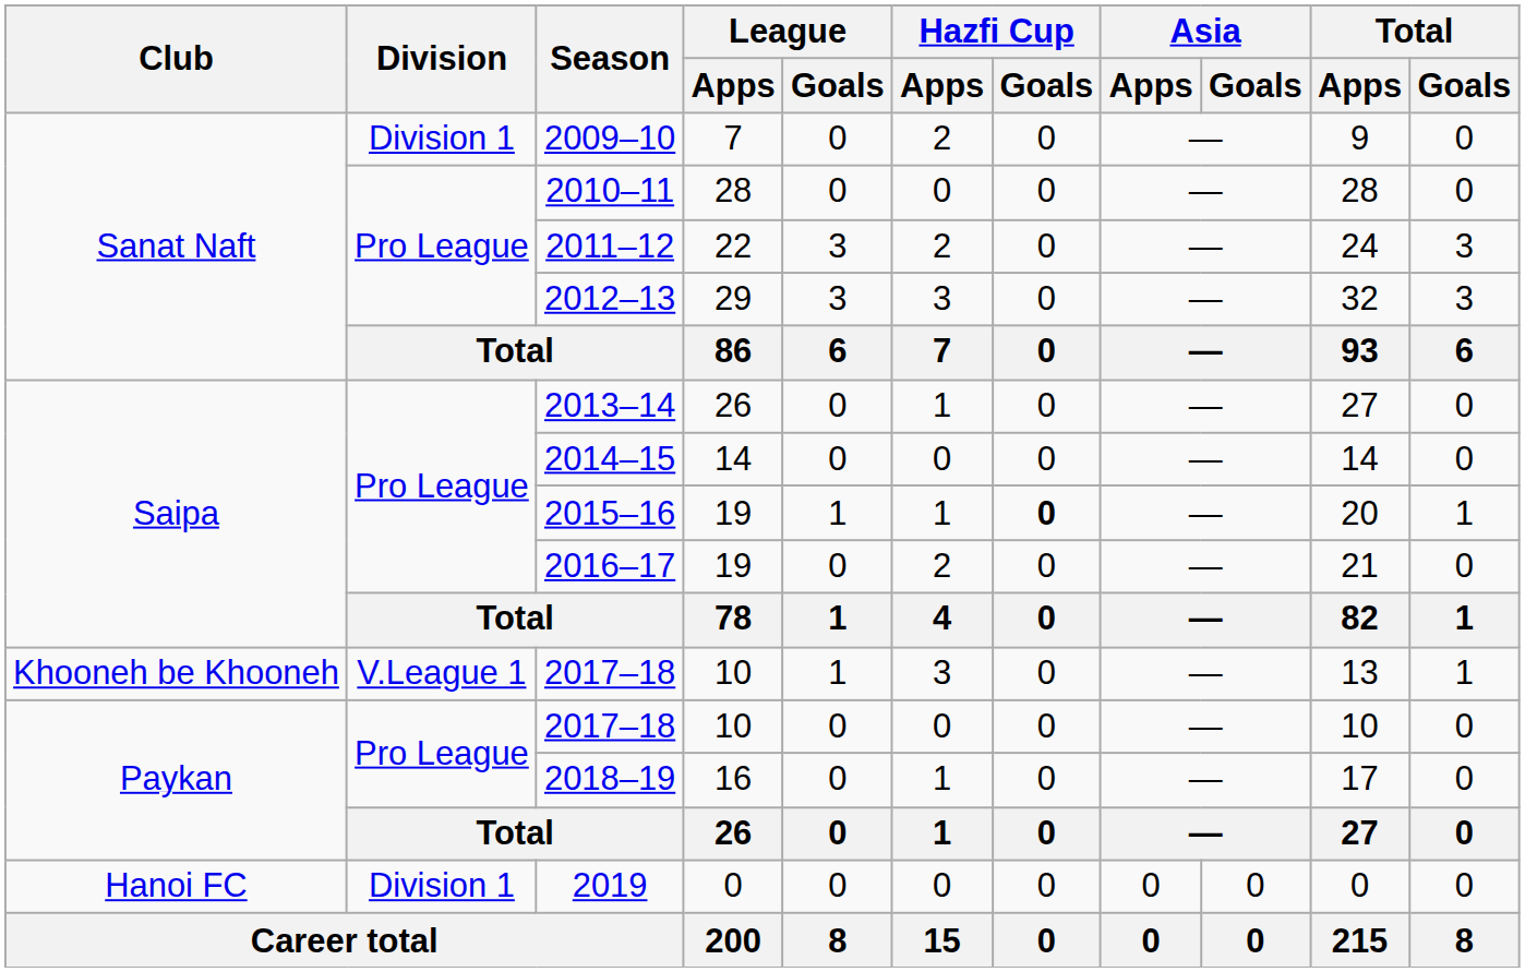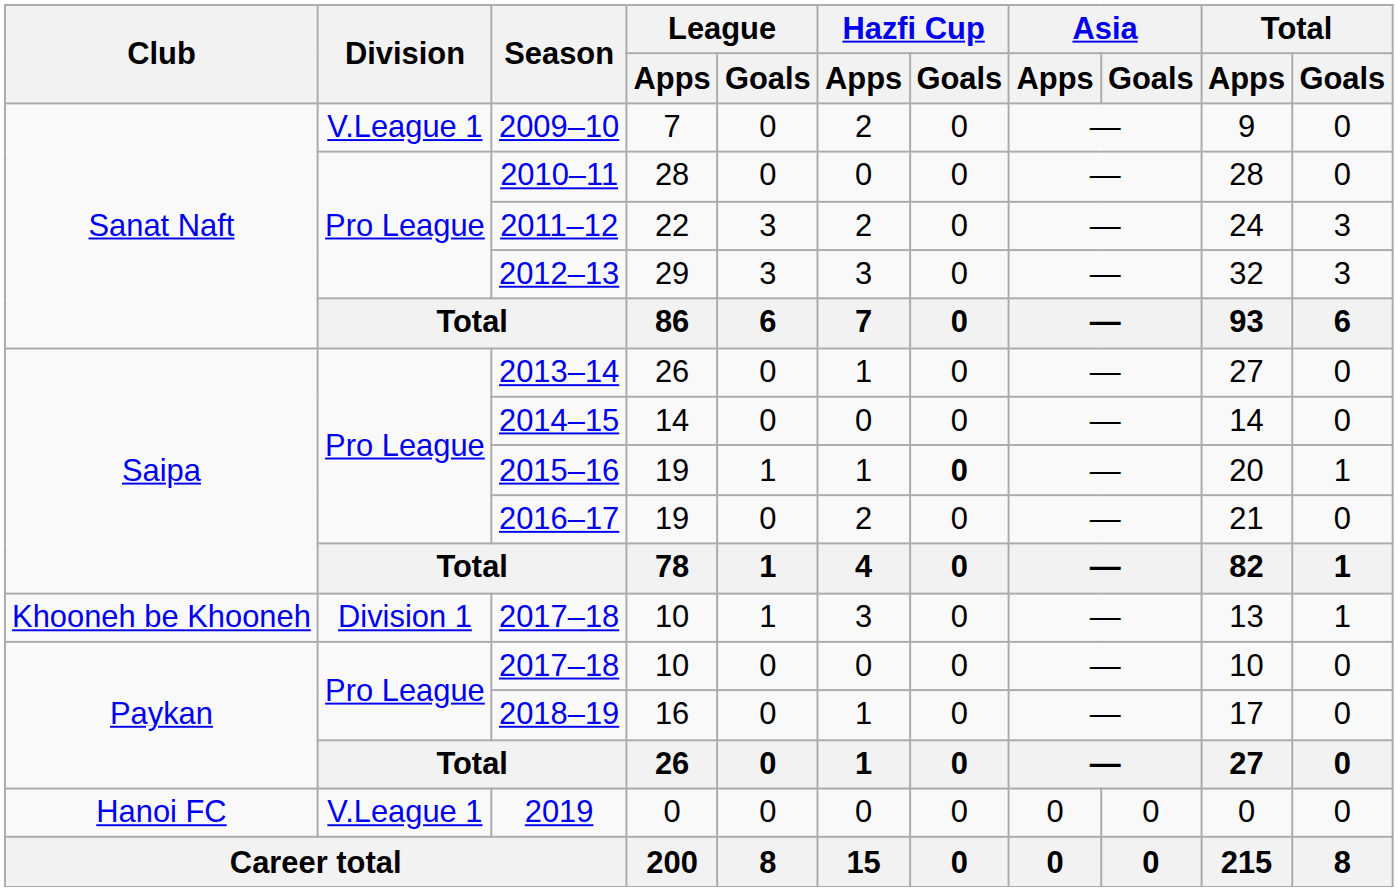 <table class="wikitable" style="text-align: center;">
 <tr>
 <th rowspan="2">Club</th>
 <th rowspan="2">Division</th>
 <th rowspan="2">Season</th>
 <th colspan="2">League</th>
 <th colspan="2"><a href='#'>Hazfi Cup</a></th>
 <th colspan="2"><a href='#'>Asia</a></th>
 <th colspan="2">Total</th>
 </tr>
 <tr>
 <th>Apps</th>
 <th>Goals</th>
 <th>Apps</th>
 <th>Goals</th>
 <th>Apps</th>
 <th>Goals</th>
 <th>Apps</th>
 <th>Goals</th>
 </tr>
 <tr>
 <td rowspan="5"><a href='#'>Sanat Naft</a></td>
-<td><a href='#'>Division 1</a></td>
+<td><a href='#'>V.League 1</a></td>
 <td><a href='#'>2009–10</a></td>
 <td>7</td>
 <td>0</td>
 <td>2</td>
 <td>0</td>
 <td colspan=2>—</td>
 <td>9</td>
 <td>0</td>
 </tr>
 <tr>
 <td rowspan="3"><a href='#'>Pro League</a></td>
 <td><a href='#'>2010–11</a></td>
 <td>28</td>
 <td>0</td>
 <td>0</td>
 <td>0</td>
 <td colspan=2>—</td>
 <td>28</td>
 <td>0</td>
 </tr>
 <tr>
 <td><a href='#'>2011–12</a></td>
 <td>22</td>
 <td>3</td>
 <td>2</td>
 <td>0</td>
 <td colspan=2>—</td>
 <td>24</td>
 <td>3</td>
 </tr>
 <tr>
 <td><a href='#'>2012–13</a></td>
 <td>29</td>
 <td>3</td>
 <td>3</td>
 <td>0</td>
 <td colspan=2>—</td>
 <td>32</td>
 <td>3</td>
 </tr>
 <tr>
 <th colspan=2>Total</th>
 <th>86</th>
 <th>6</th>
 <th>7</th>
 <th>0</th>
 <th colspan=2>—</th>
 <th>93</th>
 <th>6</th>
 </tr>
 <tr>
 <td rowspan="5"><a href='#'>Saipa</a></td>
 <td rowspan="4"><a href='#'>Pro League</a></td>
 <td><a href='#'>2013–14</a></td>
 <td>26</td>
 <td>0</td>
 <td>1</td>
 <td>0</td>
 <td colspan=2>—</td>
 <td>27</td>
 <td>0</td>
 </tr>
 <tr>
 <td><a href='#'>2014–15</a></td>
 <td>14</td>
 <td>0</td>
 <td>0</td>
 <td>0</td>
 <td colspan=2>—</td>
 <td>14</td>
 <td>0</td>
 </tr>
 <tr>
 <td><a href='#'>2015–16</a></td>
 <td>19</td>
 <td>1</td>
 <td>1</td>
 <td><strong>0</strong></td>
 <td colspan=2>—</td>
 <td>20</td>
 <td>1</td>
 </tr>
 <tr>
 <td><a href='#'>2016–17</a></td>
 <td>19</td>
 <td>0</td>
 <td>2</td>
 <td>0</td>
 <td colspan=2>—</td>
 <td>21</td>
 <td>0</td>
 </tr>
 <tr>
 <th colspan=2>Total</th>
 <th>78</th>
 <th>1</th>
 <th>4</th>
 <th>0</th>
 <th colspan=2>—</th>
 <th>82</th>
 <th>1</th>
 </tr>
 <tr>
 <td><a href='#'>Khooneh be Khooneh</a></td>
-<td><a href='#'>V.League 1</a></td>
+<td><a href='#'>Division 1</a></td>
 <td><a href='#'>2017–18</a></td>
 <td>10</td>
 <td>1</td>
 <td>3</td>
 <td>0</td>
 <td colspan=2>—</td>
 <td>13</td>
 <td>1</td>
 </tr>
 <tr>
 <td rowspan="3"><a href='#'>Paykan</a></td>
 <td rowspan="2"><a href='#'>Pro League</a></td>
 <td><a href='#'>2017–18</a></td>
 <td>10</td>
 <td>0</td>
 <td>0</td>
 <td>0</td>
 <td colspan=2>—</td>
 <td>10</td>
 <td>0</td>
 </tr>
 <tr>
 <td><a href='#'>2018–19</a></td>
 <td>16</td>
 <td>0</td>
 <td>1</td>
 <td>0</td>
 <td colspan=2>—</td>
 <td>17</td>
 <td>0</td>
 </tr>
 <tr>
 <th colspan=2>Total</th>
 <th>26</th>
 <th>0</th>
 <th>1</th>
 <th>0</th>
 <th colspan=2>—</th>
 <th>27</th>
 <th>0</th>
 </tr>
 <tr>
 <td><a href='#'>Hanoi FC</a></td>
-<td><a href='#'>Division 1</a></td>
+<td><a href='#'>V.League 1</a></td>
 <td><a href='#'>2019</a></td>
 <td>0</td>
 <td>0</td>
 <td>0</td>
 <td>0</td>
 <td>0</td>
 <td>0</td>
 <td>0</td>
 <td>0</td>
 </tr>
 <tr>
 <th colspan=3>Career total</th>
 <th>200</th>
 <th>8</th>
 <th>15</th>
 <th>0</th>
 <th>0</th>
 <th>0</th>
 <th>215</th>
 <th>8</th>
 </tr>
 </table>
